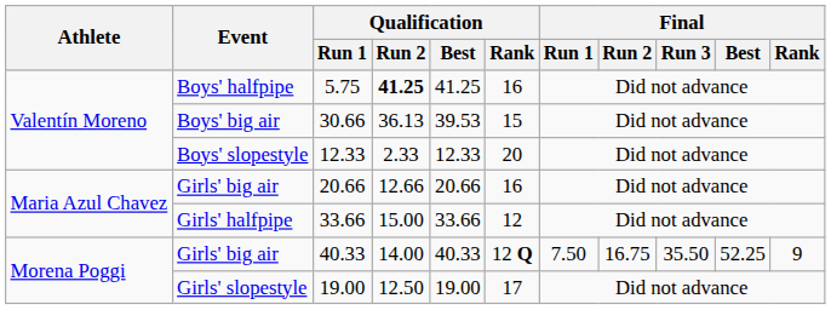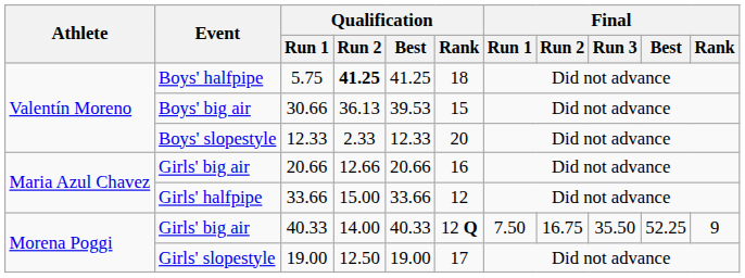 <table class="wikitable" style="font-size:90%">
 <tr>
 <th rowspan=2>Athlete</th>
 <th rowspan=2>Event</th>
 <th colspan=4>Qualification</th>
 <th colspan=5>Final</th>
 </tr>
 <tr style="font-size:95%">
 <th>Run 1</th>
 <th>Run 2</th>
 <th>Best</th>
 <th>Rank</th>
 <th>Run 1</th>
 <th>Run 2</th>
 <th>Run 3</th>
 <th>Best</th>
 <th>Rank</th>
 </tr>
 <tr align=center>
 <td align=left rowspan=3><a href='#'>Valentín Moreno</a><br></td>
 <td align=left><a href='#'>Boys' halfpipe</a></td>
 <td>5.75</td>
 <td><strong>41.25</strong></td>
 <td>41.25</td>
-<td>16</td>
+<td>18</td>
 <td colspan=5>Did not advance</td>
 </tr>
 <tr align=center>
 <td align=left><a href='#'>Boys' big air</a></td>
 <td>30.66</td>
 <td>36.13</td>
 <td>39.53</td>
 <td>15</td>
 <td colspan=5>Did not advance</td>
 </tr>
 <tr align=center>
 <td align=left><a href='#'>Boys' slopestyle</a></td>
 <td>12.33</td>
 <td>2.33</td>
 <td>12.33</td>
 <td>20</td>
 <td colspan=5>Did not advance</td>
 </tr>
 <tr align=center>
 <td align=left rowspan=2><a href='#'>Maria Azul Chavez</a><br></td>
 <td align=left><a href='#'>Girls' big air</a></td>
 <td>20.66</td>
 <td>12.66</td>
 <td>20.66</td>
 <td>16</td>
 <td colspan=5>Did not advance</td>
 </tr>
 <tr align=center>
 <td align=left><a href='#'>Girls' halfpipe</a></td>
 <td>33.66</td>
 <td>15.00</td>
 <td>33.66</td>
 <td>12</td>
 <td colspan=5>Did not advance</td>
 </tr>
 <tr align=center>
 <td align=left rowspan=2><a href='#'>Morena Poggi</a><br></td>
 <td align=left><a href='#'>Girls' big air</a></td>
 <td>40.33</td>
 <td>14.00</td>
 <td>40.33</td>
 <td>12 <strong>Q</strong></td>
 <td>7.50</td>
 <td>16.75</td>
 <td>35.50</td>
 <td>52.25</td>
 <td>9</td>
 </tr>
 <tr align=center>
 <td align=left><a href='#'>Girls' slopestyle</a></td>
 <td>19.00</td>
 <td>12.50</td>
 <td>19.00</td>
 <td>17</td>
 <td colspan=5>Did not advance</td>
 </tr>
 </table>
